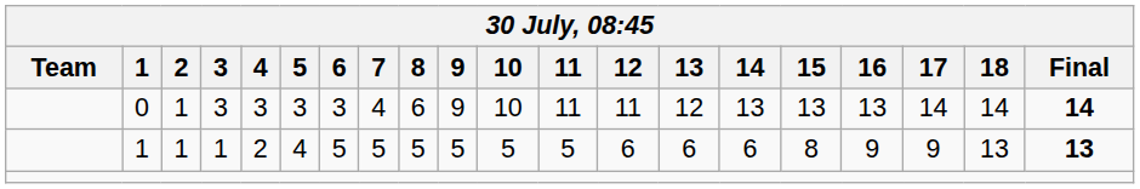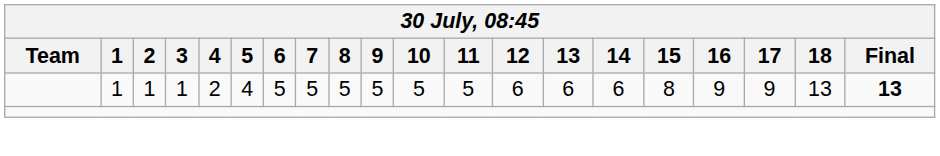 <table class=wikitable style="text-align:center; width: 55%">
 <tr>
 <th colspan=20><em>30 July, 08:45</em></th>
 </tr>
 <tr>
 <th>Team</th>
 <th>1</th>
 <th>2</th>
 <th>3</th>
 <th>4</th>
 <th>5</th>
 <th>6</th>
 <th>7</th>
 <th>8</th>
 <th>9</th>
 <th>10</th>
 <th>11</th>
 <th>12</th>
 <th>13</th>
 <th>14</th>
 <th>15</th>
 <th>16</th>
 <th>17</th>
 <th>18</th>
 <th>Final</th>
 </tr>
 <tr>
-<td align=left><strong></strong></td>
-<td>0</td>
-<td>1</td>
-<td>3</td>
-<td>3</td>
-<td>3</td>
-<td>3</td>
-<td>4</td>
-<td>6</td>
-<td>9</td>
-<td>10</td>
-<td>11</td>
-<td>11</td>
-<td>12</td>
-<td>13</td>
-<td>13</td>
-<td>13</td>
-<td>14</td>
-<td>14</td>
-<td><strong>14</strong></td>
-</tr>
-<tr>
 <td align=left></td>
 <td>1</td>
 <td>1</td>
 <td>1</td>
 <td>2</td>
 <td>4</td>
 <td>5</td>
 <td>5</td>
 <td>5</td>
 <td>5</td>
 <td>5</td>
 <td>5</td>
 <td>6</td>
 <td>6</td>
 <td>6</td>
 <td>8</td>
 <td>9</td>
 <td>9</td>
 <td>13</td>
 <td><strong>13</strong></td>
 </tr>
 <tr>
 <td colspan=20></td>
 </tr>
 </table>
